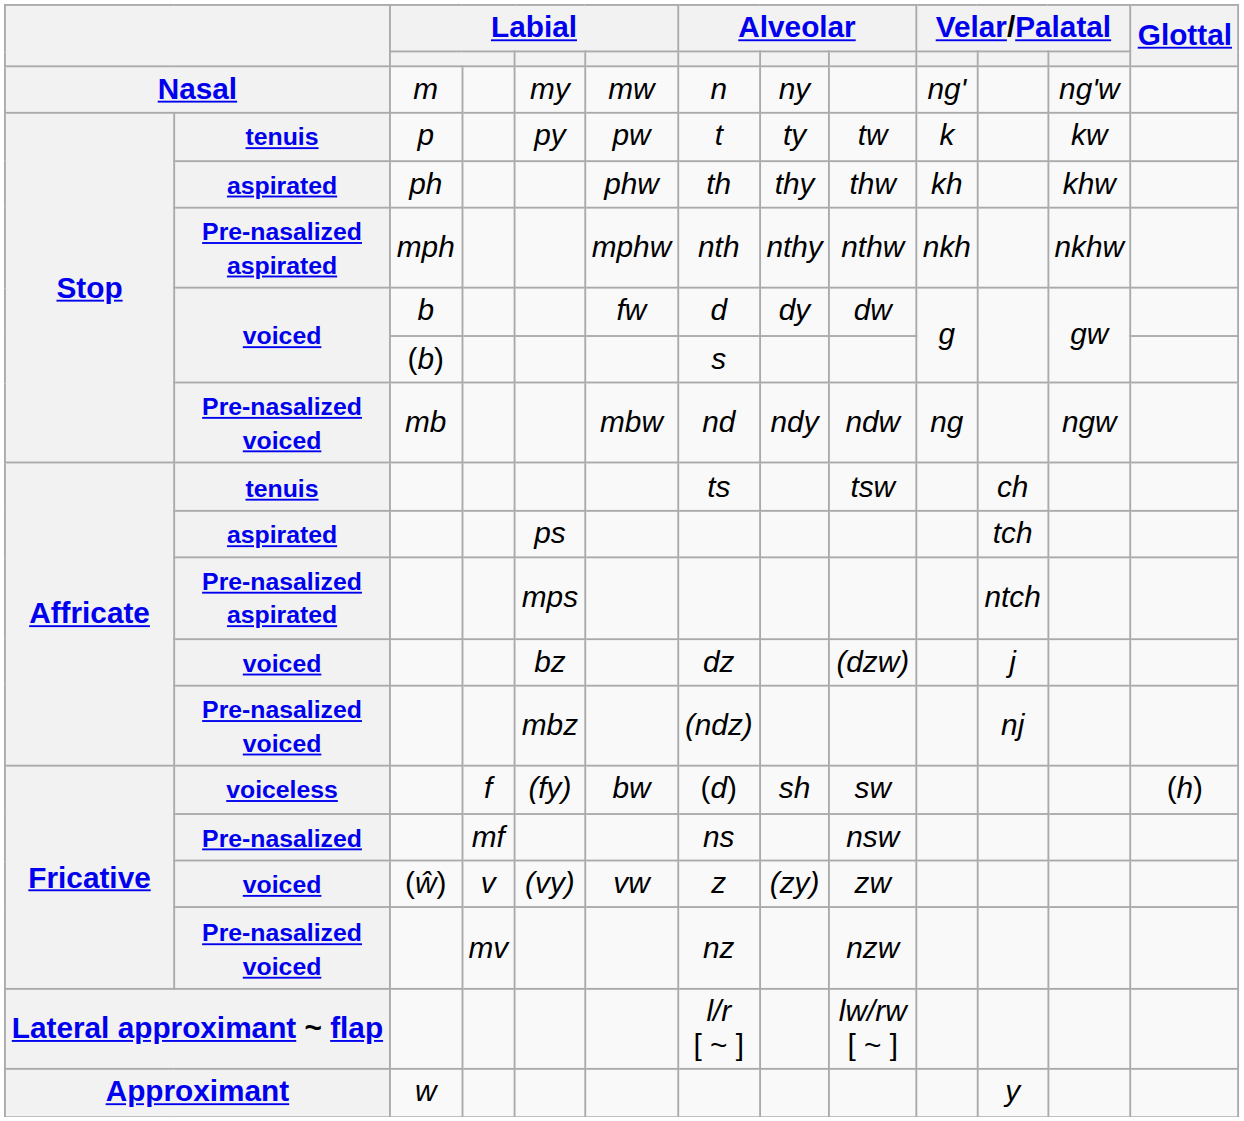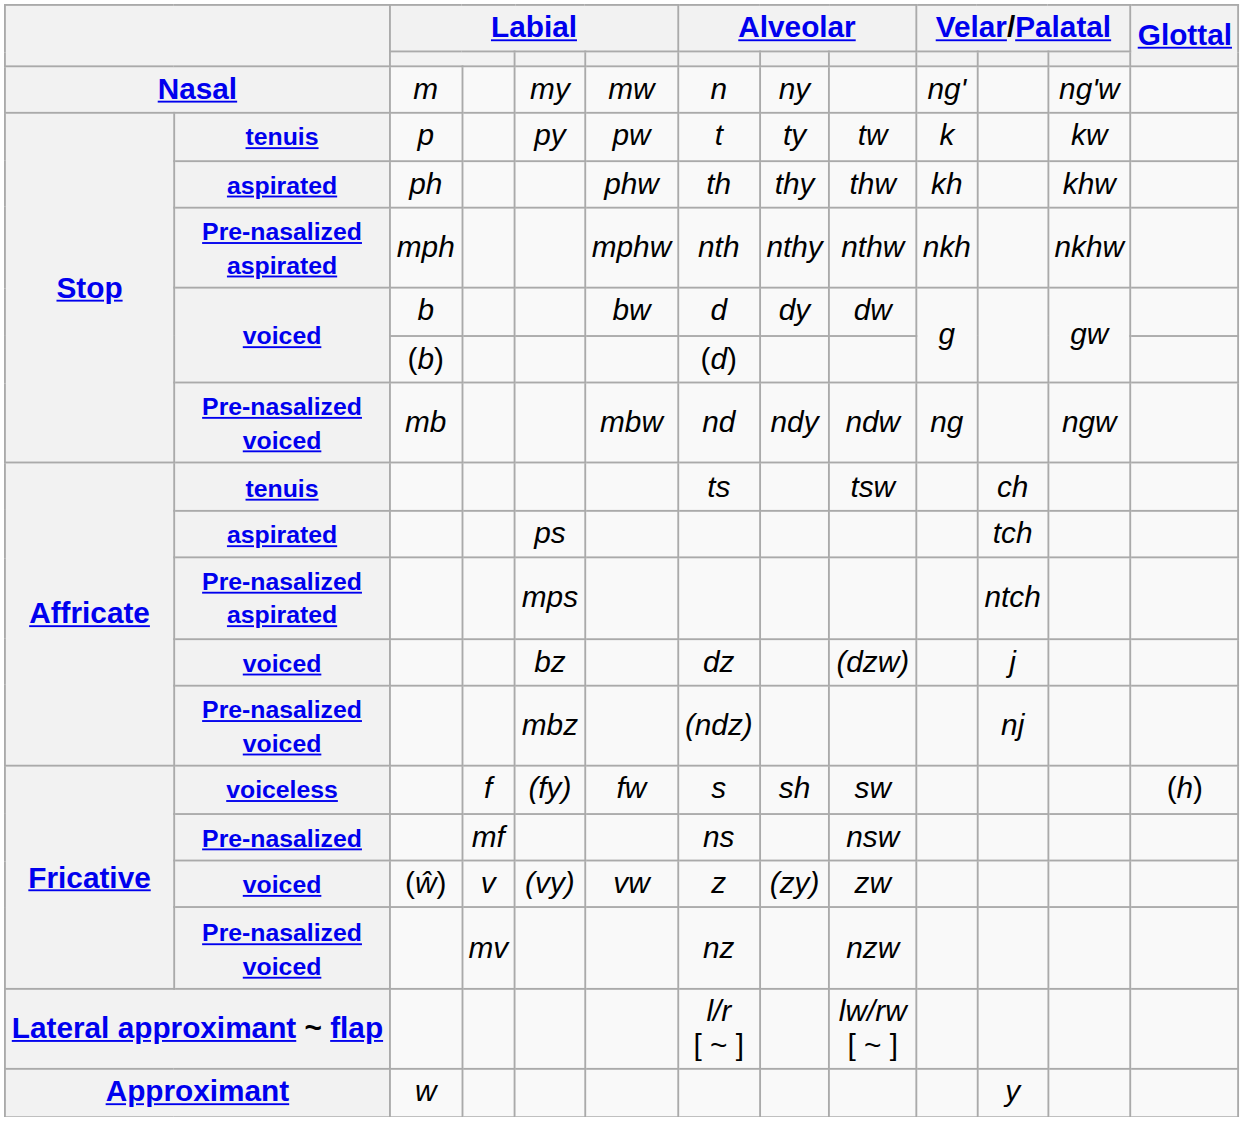 <table class="wikitable" style="text-align: center;">
 <tr>
 <th colspan="2" rowspan="2"></th>
 <th colspan="4"><a href='#'>Labial</a></th>
 <th colspan="3"><a href='#'>Alveolar</a></th>
 <th colspan="3"><a href='#'>Velar</a>/<a href='#'>Palatal</a></th>
 <th rowspan="2"><a href='#'>Glottal</a></th>
 </tr>
 <tr>
 <th colspan="2"></th>
 <th></th>
 <th></th>
 <th></th>
 <th></th>
 <th></th>
 <th></th>
 <th></th>
 <th></th>
 </tr>
 <tr>
 <th colspan="2"><a href='#'>Nasal</a></th>
 <td><em>m</em><br></td>
 <td></td>
 <td><em>my</em><br></td>
 <td><em>mw</em><br></td>
 <td><em>n</em><br></td>
 <td><em>ny</em><br></td>
 <td></td>
 <td><em>ng' </em><br></td>
 <td></td>
 <td><em>ng'w</em> <br></td>
 <td></td>
 </tr>
 <tr>
 <th rowspan="6"><a href='#'>Stop</a></th>
 <th><small><a href='#'>tenuis</a></small></th>
 <td><em>p</em><br></td>
 <td></td>
 <td><em>py</em><br></td>
 <td><em>pw</em><br></td>
 <td><em>t</em><br></td>
 <td><em>ty</em><br></td>
 <td><em>tw</em><br></td>
 <td><em>k</em><br></td>
 <td></td>
 <td><em>kw</em><br></td>
 <td></td>
 </tr>
 <tr>
 <th><small><a href='#'>aspirated</a></small></th>
 <td><em>ph</em><br></td>
 <td></td>
 <td></td>
 <td><em>phw</em><br></td>
 <td><em>th</em><br></td>
 <td><em>thy</em><br></td>
 <td><em>thw</em><br></td>
 <td><em>kh</em><br></td>
 <td></td>
 <td><em>khw</em><br></td>
 <td></td>
 </tr>
 <tr>
 <th><small><a href='#'>Pre-nasalized</a><br><a href='#'>aspirated</a></small></th>
 <td><em>mph</em><br></td>
 <td></td>
 <td></td>
 <td><em>mphw</em><br></td>
 <td><em>nth</em><br></td>
 <td><em>nthy</em><br></td>
 <td><em>nthw</em><br></td>
 <td><em>nkh</em><br></td>
 <td></td>
 <td><em>nkhw</em><br></td>
 <td></td>
 </tr>
 <tr>
 <th rowspan=2><small><a href='#'>voiced</a></small></th>
 <td><em>b</em><br></td>
 <td></td>
 <td></td>
-<td><em>fw</em><br></td>
+<td><em>bw</em><br></td>
 <td><em>d</em><br></td>
 <td><em>dy</em><br></td>
 <td><em>dw</em><br></td>
 <td rowspan=2><em>g</em><br></td>
 <td rowspan=2></td>
 <td rowspan=2><em>gw</em><br></td>
 <td></td>
 </tr>
 <tr>
 <td>(<em>b</em>)<br></td>
 <td></td>
 <td></td>
 <td></td>
-<td><em>s</em><br></td>
+<td>(<em>d</em>)<br></td>
 <td></td>
 <td></td>
 <td></td>
 </tr>
 <tr>
 <th><small><a href='#'>Pre-nasalized</a><br><a href='#'>voiced</a></small></th>
 <td><em>mb</em><br></td>
 <td></td>
 <td></td>
 <td><em>mbw</em><br></td>
 <td><em>nd</em><br></td>
 <td><em>ndy</em><br></td>
 <td><em>ndw</em><br></td>
 <td><em>ng</em><br></td>
 <td></td>
 <td><em>ngw</em><br></td>
 <td></td>
 </tr>
 <tr>
 <th rowspan="5"><a href='#'>Affricate</a></th>
 <th><small><a href='#'>tenuis</a></small></th>
 <td></td>
 <td></td>
 <td></td>
 <td></td>
 <td><em>ts</em><br></td>
 <td></td>
 <td><em>tsw</em><br></td>
 <td></td>
 <td><em>ch</em><br></td>
 <td></td>
 <td></td>
 </tr>
 <tr>
 <th><small><a href='#'>aspirated</a></small></th>
 <td></td>
 <td></td>
 <td><em>ps</em><br></td>
 <td></td>
 <td></td>
 <td></td>
 <td></td>
 <td></td>
 <td><em>tch</em><br></td>
 <td></td>
 <td></td>
 </tr>
 <tr>
 <th><small><a href='#'>Pre-nasalized</a><br><a href='#'>aspirated</a></small></th>
 <td></td>
 <td></td>
 <td><em>mps</em><br></td>
 <td></td>
 <td></td>
 <td></td>
 <td></td>
 <td></td>
 <td><em>ntch</em><br></td>
 <td></td>
 <td></td>
 </tr>
 <tr>
 <th><small><a href='#'>voiced</a></small></th>
 <td></td>
 <td></td>
 <td><em>bz</em><br></td>
 <td></td>
 <td><em>dz</em><br></td>
 <td></td>
 <td><em>(dzw)</em><br></td>
 <td></td>
 <td><em>j</em><br></td>
 <td></td>
 <td></td>
 </tr>
 <tr>
 <th><small><a href='#'>Pre-nasalized</a><br><a href='#'>voiced</a></small></th>
 <td></td>
 <td></td>
 <td><em>mbz</em><br></td>
 <td></td>
 <td><em>(ndz)</em><br></td>
 <td></td>
 <td></td>
 <td></td>
 <td><em>nj</em><br></td>
 <td></td>
 <td></td>
 </tr>
 <tr>
 <th rowspan="4"><a href='#'>Fricative</a></th>
 <th><small><a href='#'>voiceless</a></small></th>
 <td></td>
 <td><em>f</em><br></td>
 <td><em>(fy)</em><br></td>
-<td><em>bw</em><br></td>
-<td>(<em>d</em>)<br></td>
+<td><em>fw</em><br></td>
+<td><em>s</em><br></td>
 <td><em>sh</em><br></td>
 <td><em>sw</em><br></td>
 <td></td>
 <td></td>
 <td></td>
 <td>(<em>h</em>)<br></td>
 </tr>
 <tr>
 <th><small><a href='#'>Pre-nasalized</a></small></th>
 <td></td>
 <td><em>mf</em><br></td>
 <td></td>
 <td></td>
 <td><em>ns</em><br></td>
 <td></td>
 <td><em>nsw</em><br></td>
 <td></td>
 <td></td>
 <td></td>
 <td></td>
 </tr>
 <tr>
 <th><small><a href='#'>voiced</a></small></th>
 <td>(<em>ŵ</em>)<br></td>
 <td><em>v</em><br></td>
 <td><em>(vy)</em><br></td>
 <td><em>vw</em><br></td>
 <td><em>z</em><br></td>
 <td><em>(zy)</em><br></td>
 <td><em>zw</em><br></td>
 <td></td>
 <td></td>
 <td></td>
 <td></td>
 </tr>
 <tr>
 <th><small><a href='#'>Pre-nasalized</a><br><a href='#'>voiced</a></small></th>
 <td></td>
 <td><em>mv</em><br></td>
 <td></td>
 <td></td>
 <td><em>nz</em><br></td>
 <td></td>
 <td><em>nzw</em><br></td>
 <td></td>
 <td></td>
 <td></td>
 <td></td>
 </tr>
 <tr>
 <th colspan="2"><a href='#'>Lateral approximant</a> ~ <a href='#'>flap</a></th>
 <td></td>
 <td></td>
 <td></td>
 <td></td>
 <td><em>l/r</em><br>[ ~ ]</td>
 <td></td>
 <td><em>lw/rw</em><br>[ ~ ]</td>
 <td></td>
 <td></td>
 <td></td>
 <td></td>
 </tr>
 <tr>
 <th colspan="2"><a href='#'>Approximant</a></th>
 <td><em>w</em><br></td>
 <td></td>
 <td></td>
 <td></td>
 <td></td>
 <td></td>
 <td></td>
 <td></td>
 <td><em>y</em><br></td>
 <td></td>
 <td></td>
 </tr>
 </table>
